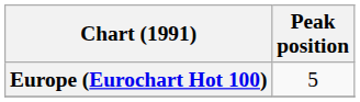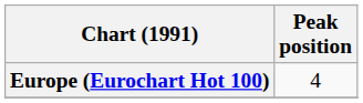 <table class="wikitable sortable plainrowheaders" style="text-align:center">
 <tr>
 <th>Chart (1991)</th>
 <th>Peak<br>position</th>
 </tr>
 <tr>
 <th scope="row">Europe (<a href='#'>Eurochart Hot 100</a>)</th>
-<td>5</td>
+<td>4</td>
 </tr>
 <tr>
 </tr>
 <tr>
 </tr>
 <tr>
 </tr>
 </table>
